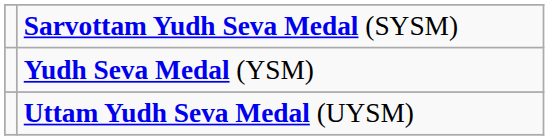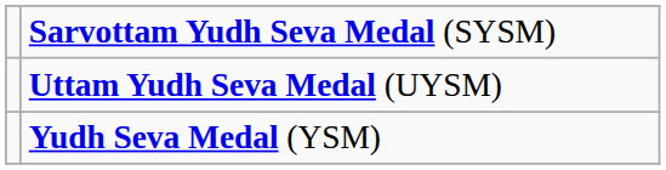 <table class="wikitable">
 <tr>
 <td></td>
 <td width="300"><strong><a href='#'>Sarvottam Yudh Seva Medal</a></strong> (SYSM)</td>
 </tr>
 <tr>
 <td></td>
-<td width="300"><strong><a href='#'>Yudh Seva Medal</a></strong> (YSM)</td>
+<td width="300"><strong><a href='#'>Uttam Yudh Seva Medal</a></strong> (UYSM)</td>
 </tr>
 <tr>
 <td></td>
-<td width="300"><strong><a href='#'>Uttam Yudh Seva Medal</a></strong> (UYSM)</td>
+<td width="300"><strong><a href='#'>Yudh Seva Medal</a></strong> (YSM)</td>
 </tr>
 </table>
